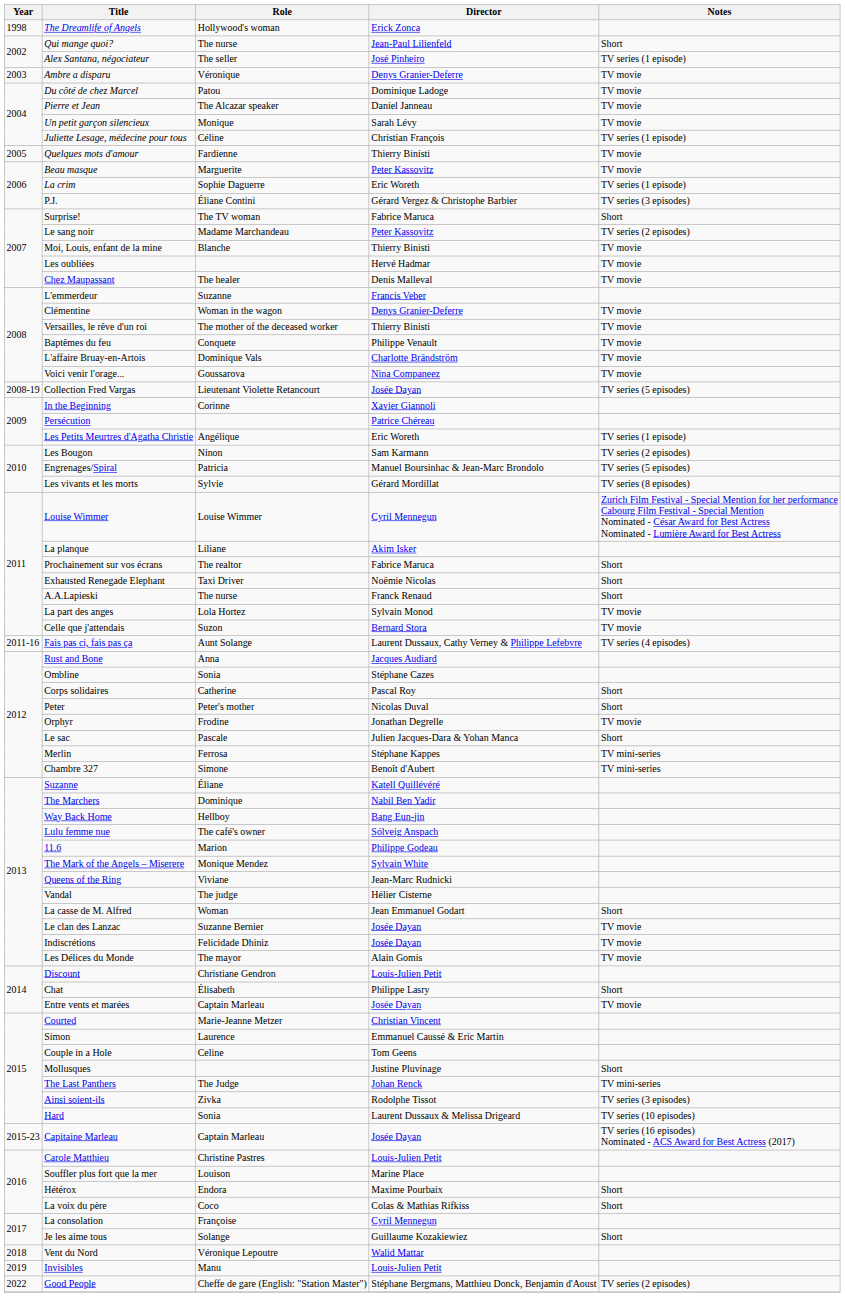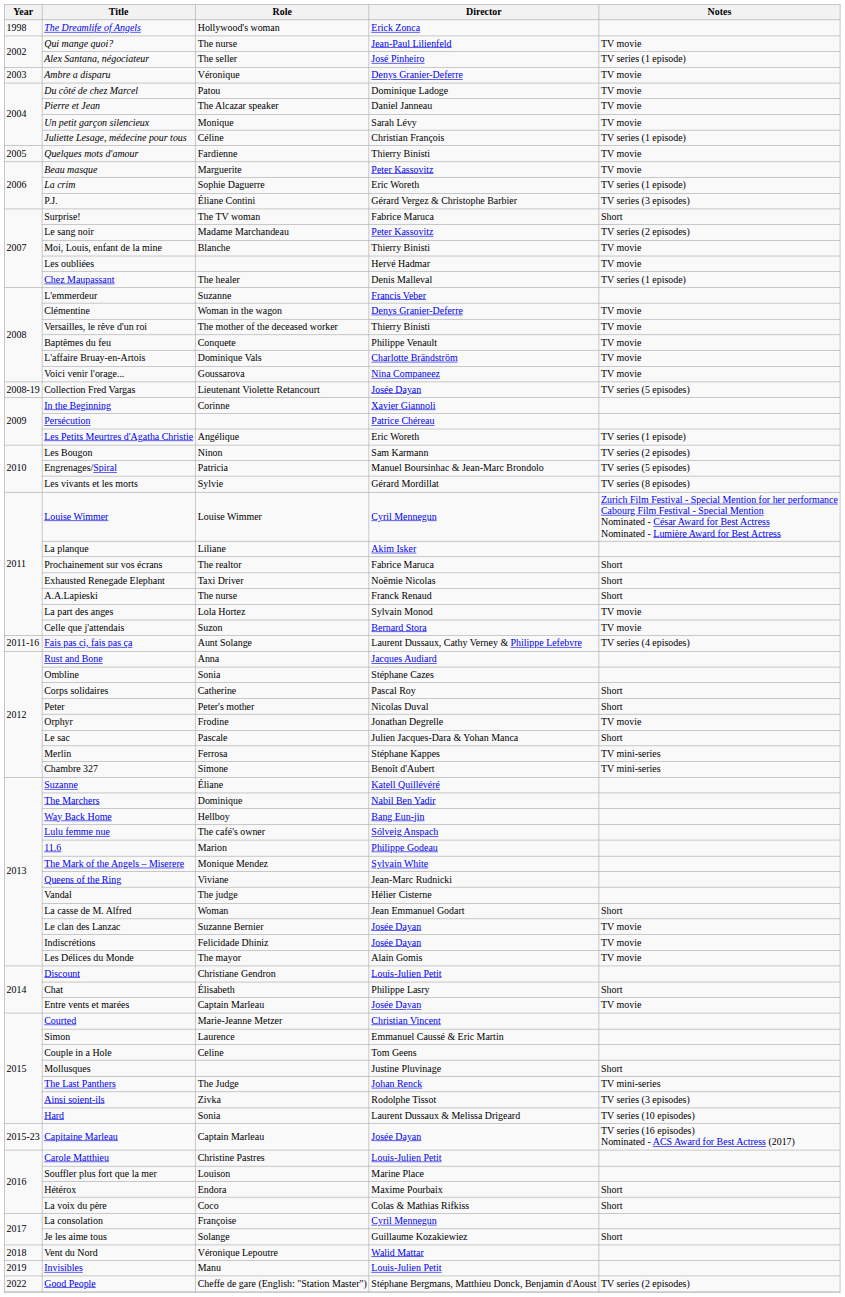 <table class="wikitable sortable">
 <tr>
 <th>Year</th>
 <th>Title</th>
 <th>Role</th>
 <th>Director</th>
 <th class="unsortable">Notes</th>
 </tr>
 <tr>
 <td>1998</td>
 <td><em><a href='#'>The Dreamlife of Angels</a></em></td>
 <td>Hollywood's woman</td>
 <td><a href='#'>Erick Zonca</a></td>
 <td></td>
 </tr>
 <tr>
 <td rowspan=2>2002</td>
 <td><em>Qui mange quoi?</em></td>
 <td>The nurse</td>
 <td><a href='#'>Jean-Paul Lilienfeld</a></td>
-<td>Short</td>
+<td>TV movie</td>
 </tr>
 <tr>
 <td><em>Alex Santana, négociateur</em></td>
 <td>The seller</td>
 <td><a href='#'>José Pinheiro</a></td>
 <td>TV series (1 episode)</td>
 </tr>
 <tr>
 <td>2003</td>
 <td><em>Ambre a disparu</em></td>
 <td>Véronique</td>
 <td><a href='#'>Denys Granier-Deferre</a></td>
 <td>TV movie</td>
 </tr>
 <tr>
 <td rowspan=4>2004</td>
 <td><em>Du côté de chez Marcel</em></td>
 <td>Patou</td>
 <td>Dominique Ladoge</td>
 <td>TV movie</td>
 </tr>
 <tr>
 <td><em>Pierre et Jean</em></td>
 <td>The Alcazar speaker</td>
 <td>Daniel Janneau</td>
 <td>TV movie</td>
 </tr>
 <tr>
 <td><em>Un petit garçon silencieux</em></td>
 <td>Monique</td>
 <td>Sarah Lévy</td>
 <td>TV movie</td>
 </tr>
 <tr>
 <td><em>Juliette Lesage, médecine pour tous</em></td>
 <td>Céline</td>
 <td>Christian François</td>
 <td>TV series (1 episode)</td>
 </tr>
 <tr>
 <td>2005</td>
 <td><em>Quelques mots d'amour</em></td>
 <td>Fardienne</td>
 <td>Thierry Binisti</td>
 <td>TV movie</td>
 </tr>
 <tr>
 <td rowspan=3>2006</td>
 <td><em>Beau masque</em></td>
 <td>Marguerite</td>
 <td><a href='#'>Peter Kassovitz</a></td>
 <td>TV movie</td>
 </tr>
 <tr>
 <td><em>La crim<strong></td>
 <td>Sophie Daguerre</td>
 <td>Eric Woreth</td>
 <td>TV series (1 episode)</td>
 </tr>
 <tr>
 <td></em>P.J.<em></td>
 <td>Éliane Contini</td>
 <td>Gérard Vergez & Christophe Barbier</td>
 <td>TV series (3 episodes)</td>
 </tr>
 <tr>
 <td rowspan=5>2007</td>
 <td></em>Surprise!<em></td>
 <td>The TV woman</td>
 <td>Fabrice Maruca</td>
 <td>Short</td>
 </tr>
 <tr>
 <td></em>Le sang noir<em></td>
 <td>Madame Marchandeau</td>
 <td><a href='#'>Peter Kassovitz</a></td>
 <td>TV series (2 episodes)</td>
 </tr>
 <tr>
 <td></em>Moi, Louis, enfant de la mine<em></td>
 <td>Blanche</td>
 <td>Thierry Binisti</td>
 <td>TV movie</td>
 </tr>
 <tr>
 <td></em>Les oubliées<em></td>
 <td></td>
 <td>Hervé Hadmar</td>
 <td>TV movie</td>
 </tr>
 <tr>
 <td></em><a href='#'>Chez Maupassant</a><em></td>
 <td>The healer</td>
 <td>Denis Malleval</td>
-<td>TV movie</td>
+<td>TV series (1 episode)</td>
 </tr>
 <tr>
 <td rowspan=6>2008</td>
 <td></em>L'emmerdeur<em></td>
 <td>Suzanne</td>
 <td><a href='#'>Francis Veber</a></td>
 <td></td>
 </tr>
 <tr>
 <td></em>Clémentine<em></td>
 <td>Woman in the wagon</td>
 <td><a href='#'>Denys Granier-Deferre</a></td>
 <td>TV movie</td>
 </tr>
 <tr>
 <td></em>Versailles, le rêve d'un roi<em></td>
 <td>The mother of the deceased worker</td>
 <td>Thierry Binisti</td>
 <td>TV movie</td>
 </tr>
 <tr>
 <td></em>Baptêmes du feu<em></td>
 <td>Conquete</td>
 <td>Philippe Venault</td>
 <td>TV movie</td>
 </tr>
 <tr>
 <td></em>L'affaire Bruay-en-Artois<em></td>
 <td>Dominique Vals</td>
 <td><a href='#'>Charlotte Brändström</a></td>
 <td>TV movie</td>
 </tr>
 <tr>
 <td></em>Voici venir l'orage...<em></td>
 <td>Goussarova</td>
 <td><a href='#'>Nina Companeez</a></td>
 <td>TV movie</td>
 </tr>
 <tr>
 <td>2008-19</td>
 <td></em>Collection Fred Vargas<em></td>
 <td>Lieutenant Violette Retancourt</td>
 <td><a href='#'>Josée Dayan</a></td>
 <td>TV series (5 episodes)</td>
 </tr>
 <tr>
 <td rowspan=3>2009</td>
 <td></em><a href='#'>In the Beginning</a><em></td>
 <td>Corinne</td>
 <td><a href='#'>Xavier Giannoli</a></td>
 <td></td>
 </tr>
 <tr>
 <td></em><a href='#'>Persécution</a><em></td>
 <td></td>
 <td><a href='#'>Patrice Chéreau</a></td>
 <td></td>
 </tr>
 <tr>
 <td></em><a href='#'>Les Petits Meurtres d'Agatha Christie</a><em></td>
 <td>Angélique</td>
 <td>Eric Woreth</td>
 <td>TV series (1 episode)</td>
 </tr>
 <tr>
 <td rowspan=3>2010</td>
 <td></em>Les Bougon<em></td>
 <td>Ninon</td>
 <td>Sam Karmann</td>
 <td>TV series (2 episodes)</td>
 </tr>
 <tr>
 <td></em>Engrenages/<a href='#'>Spiral</a><em></td>
 <td>Patricia</td>
 <td>Manuel Boursinhac & Jean-Marc Brondolo</td>
 <td>TV series (5 episodes)</td>
 </tr>
 <tr>
 <td></em>Les vivants et les morts<em></td>
 <td>Sylvie</td>
 <td>Gérard Mordillat</td>
 <td>TV series (8 episodes)</td>
 </tr>
 <tr>
 <td rowspan=7>2011</td>
 <td></em><a href='#'>Louise Wimmer</a><em></td>
 <td>Louise Wimmer</td>
 <td><a href='#'>Cyril Mennegun</a></td>
 <td><a href='#'>Zurich Film Festival - Special Mention for her performance</a><br><a href='#'>Cabourg Film Festival - Special Mention</a><br>Nominated - <a href='#'>César Award for Best Actress</a><br>Nominated - <a href='#'>Lumière Award for Best Actress</a></td>
 </tr>
 <tr>
 <td></em>La planque<em></td>
 <td>Liliane</td>
 <td><a href='#'>Akim Isker</a></td>
 <td></td>
 </tr>
 <tr>
 <td></em>Prochainement sur vos écrans<em></td>
 <td>The realtor</td>
 <td>Fabrice Maruca</td>
 <td>Short</td>
 </tr>
 <tr>
 <td></em>Exhausted Renegade Elephant<em></td>
 <td>Taxi Driver</td>
 <td>Noëmie Nicolas</td>
 <td>Short</td>
 </tr>
 <tr>
 <td></em>A.A.Lapieski<em></td>
 <td>The nurse</td>
 <td>Franck Renaud</td>
 <td>Short</td>
 </tr>
 <tr>
 <td></em>La part des anges<em></td>
 <td>Lola Hortez</td>
 <td>Sylvain Monod</td>
 <td>TV movie</td>
 </tr>
 <tr>
 <td></em>Celle que j'attendais<em></td>
 <td>Suzon</td>
 <td><a href='#'>Bernard Stora</a></td>
 <td>TV movie</td>
 </tr>
 <tr>
 <td>2011-16</td>
 <td></em><a href='#'>Fais pas ci, fais pas ça</a><em></td>
 <td>Aunt Solange</td>
 <td>Laurent Dussaux, Cathy Verney & <a href='#'>Philippe Lefebvre</a></td>
 <td>TV series (4 episodes)</td>
 </tr>
 <tr>
 <td rowspan=8>2012</td>
 <td></em><a href='#'>Rust and Bone</a><em></td>
 <td>Anna</td>
 <td><a href='#'>Jacques Audiard</a></td>
 <td></td>
 </tr>
 <tr>
 <td></em>Ombline<em></td>
 <td>Sonia</td>
 <td>Stéphane Cazes</td>
 <td></td>
 </tr>
 <tr>
 <td></em>Corps solidaires<em></td>
 <td>Catherine</td>
 <td>Pascal Roy</td>
 <td>Short</td>
 </tr>
 <tr>
 <td></em>Peter<em></td>
 <td>Peter's mother</td>
 <td>Nicolas Duval</td>
 <td>Short</td>
 </tr>
 <tr>
 <td></em>Orphyr<em></td>
 <td>Frodine</td>
 <td>Jonathan Degrelle</td>
 <td>TV movie</td>
 </tr>
 <tr>
 <td></em>Le sac<em></td>
 <td>Pascale</td>
 <td>Julien Jacques-Dara & Yohan Manca</td>
 <td>Short</td>
 </tr>
 <tr>
 <td></em>Merlin<em></td>
 <td>Ferrosa</td>
 <td>Stéphane Kappes</td>
 <td>TV mini-series</td>
 </tr>
 <tr>
 <td></em>Chambre 327<em></td>
 <td>Simone</td>
 <td>Benoît d'Aubert</td>
 <td>TV mini-series</td>
 </tr>
 <tr>
 <td rowspan=12>2013</td>
 <td></em><a href='#'>Suzanne</a><em></td>
 <td>Éliane</td>
 <td><a href='#'>Katell Quillévéré</a></td>
 <td></td>
 </tr>
 <tr>
 <td></em><a href='#'>The Marchers</a><em></td>
 <td>Dominique</td>
 <td><a href='#'>Nabil Ben Yadir</a></td>
 <td></td>
 </tr>
 <tr>
 <td></em><a href='#'>Way Back Home</a><em></td>
 <td>Hellboy</td>
 <td><a href='#'>Bang Eun-jin</a></td>
 <td></td>
 </tr>
 <tr>
 <td></em><a href='#'>Lulu femme nue</a><em></td>
 <td>The café's owner</td>
 <td><a href='#'>Sólveig Anspach</a></td>
 <td></td>
 </tr>
 <tr>
 <td></em><a href='#'>11.6</a><em></td>
 <td>Marion</td>
 <td><a href='#'>Philippe Godeau</a></td>
 <td></td>
 </tr>
 <tr>
 <td></em><a href='#'>The Mark of the Angels – Miserere</a><em></td>
 <td>Monique Mendez</td>
 <td><a href='#'>Sylvain White</a></td>
 <td></td>
 </tr>
 <tr>
 <td></em><a href='#'>Queens of the Ring</a><em></td>
 <td>Viviane</td>
 <td>Jean-Marc Rudnicki</td>
 <td></td>
 </tr>
 <tr>
 <td></em>Vandal<em></td>
 <td>The judge</td>
 <td>Hélier Cisterne</td>
 <td></td>
 </tr>
 <tr>
 <td></em>La casse de M. Alfred<em></td>
 <td>Woman</td>
 <td>Jean Emmanuel Godart</td>
 <td>Short</td>
 </tr>
 <tr>
 <td></em>Le clan des Lanzac<em></td>
 <td>Suzanne Bernier</td>
 <td><a href='#'>Josée Dayan</a></td>
 <td>TV movie</td>
 </tr>
 <tr>
 <td></em>Indiscrétions<em></td>
 <td>Felicidade Dhiniz</td>
 <td><a href='#'>Josée Dayan</a></td>
 <td>TV movie</td>
 </tr>
 <tr>
 <td></em>Les Délices du Monde<em></td>
 <td>The mayor</td>
 <td>Alain Gomis</td>
 <td>TV movie</td>
 </tr>
 <tr>
 <td rowspan=3>2014</td>
 <td></em><a href='#'>Discount</a><em></td>
 <td>Christiane Gendron</td>
 <td><a href='#'>Louis-Julien Petit</a></td>
 <td></td>
 </tr>
 <tr>
 <td></em>Chat<em></td>
 <td>Élisabeth</td>
 <td>Philippe Lasry</td>
 <td>Short</td>
 </tr>
 <tr>
 <td></em>Entre vents et marées<em></td>
 <td>Captain Marleau</td>
 <td><a href='#'>Josée Dayan</a></td>
 <td>TV movie</td>
 </tr>
 <tr>
 <td rowspan=7>2015</td>
 <td></em><a href='#'>Courted</a><em></td>
 <td>Marie-Jeanne Metzer</td>
 <td><a href='#'>Christian Vincent</a></td>
 <td></td>
 </tr>
 <tr>
 <td></em>Simon<em></td>
 <td>Laurence</td>
 <td>Emmanuel Caussé & Eric Martin</td>
 <td></td>
 </tr>
 <tr>
 <td></em>Couple in a Hole<em></td>
 <td>Celine</td>
 <td>Tom Geens</td>
 <td></td>
 </tr>
 <tr>
 <td></em>Mollusques<em></td>
 <td></td>
 <td>Justine Pluvinage</td>
 <td>Short</td>
 </tr>
 <tr>
 <td></em><a href='#'>The Last Panthers</a><em></td>
 <td>The Judge</td>
 <td><a href='#'>Johan Renck</a></td>
 <td>TV mini-series</td>
 </tr>
 <tr>
 <td></em><a href='#'>Ainsi soient-ils</a><em></td>
 <td>Zivka</td>
 <td>Rodolphe Tissot</td>
 <td>TV series (3 episodes)</td>
 </tr>
 <tr>
 <td></em><a href='#'>Hard</a><em></td>
 <td>Sonia</td>
 <td>Laurent Dussaux & Melissa Drigeard</td>
 <td>TV series (10 episodes)</td>
 </tr>
 <tr>
 <td>2015-23</td>
 <td></em><a href='#'>Capitaine Marleau</a><em></td>
 <td>Captain Marleau</td>
 <td><a href='#'>Josée Dayan</a></td>
 <td>TV series (16 episodes)<br>Nominated - <a href='#'>ACS Award for Best Actress</a> (2017)</td>
 </tr>
 <tr>
 <td rowspan=4>2016</td>
 <td></em><a href='#'>Carole Matthieu</a><em></td>
 <td>Christine Pastres</td>
 <td><a href='#'>Louis-Julien Petit</a></td>
 <td></td>
 </tr>
 <tr>
 <td></em>Souffler plus fort que la mer<em></td>
 <td>Louison</td>
 <td>Marine Place</td>
 <td></td>
 </tr>
 <tr>
 <td></em>Hétérox<em></td>
 <td>Endora</td>
 <td>Maxime Pourbaix</td>
 <td>Short</td>
 </tr>
 <tr>
 <td></em>La voix du père<em></td>
 <td>Coco</td>
 <td>Colas & Mathias Rifkiss</td>
 <td>Short</td>
 </tr>
 <tr>
 <td rowspan=2>2017</td>
 <td></em>La consolation<em></td>
 <td>Françoise</td>
 <td><a href='#'>Cyril Mennegun</a></td>
 <td></td>
 </tr>
 <tr>
 <td></em>Je les aime tous<em></td>
 <td>Solange</td>
 <td>Guillaume Kozakiewiez</td>
 <td>Short</td>
 </tr>
 <tr>
 <td>2018</td>
 <td></em>Vent du Nord<em></td>
 <td>Véronique Lepoutre</td>
 <td><a href='#'>Walid Mattar</a></td>
 <td></td>
 </tr>
 <tr>
 <td>2019</td>
 <td></em><a href='#'>Invisibles</a><em></td>
 <td>Manu</td>
 <td><a href='#'>Louis-Julien Petit</a></td>
 <td></td>
 </tr>
 <tr>
 <td>2022</td>
 <td></em><a href='#'>Good People</a><em></td>
 <td>Cheffe de gare (English: "Station Master")</td>
 <td>Stéphane Bergmans, Matthieu Donck, Benjamin d'Aoust</td>
 <td>TV series (2 episodes)</td>
 </tr>
 <tr>
 </tr>
 </table>
